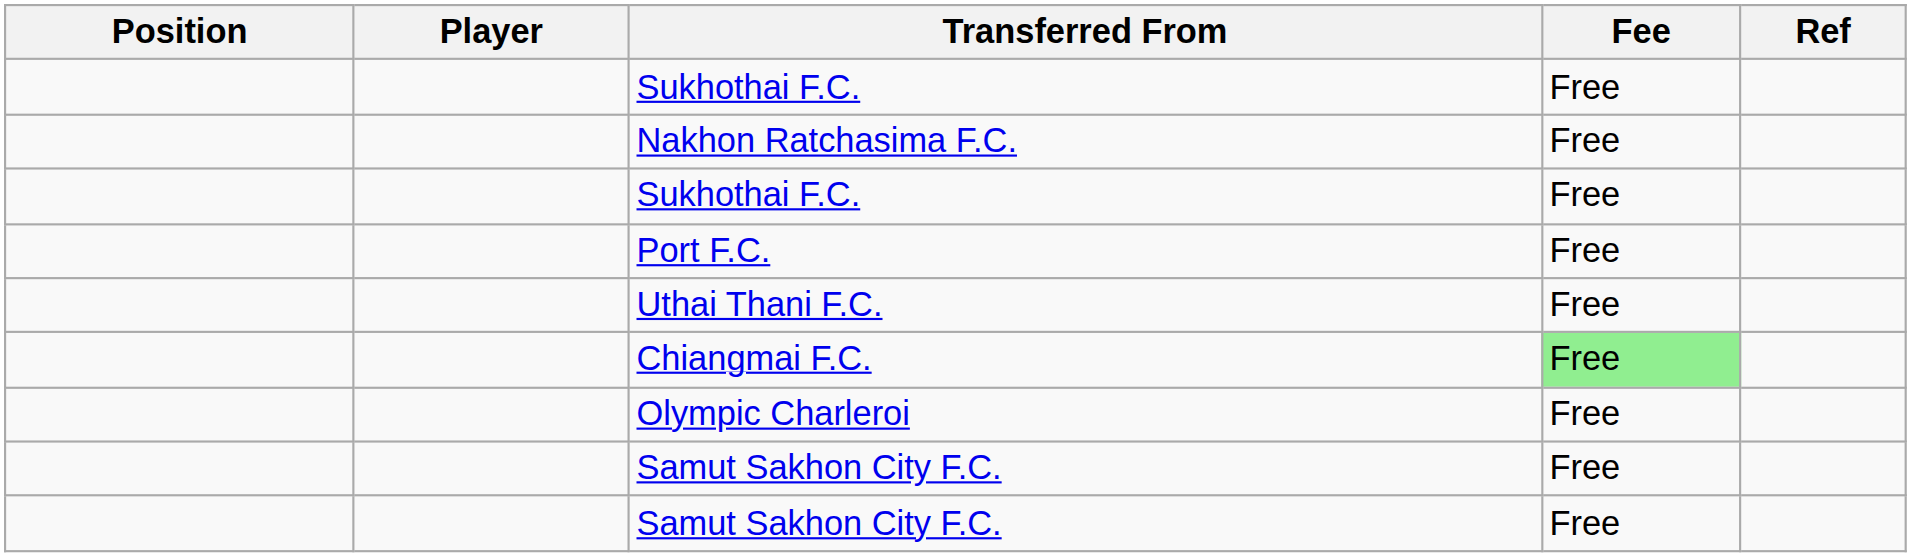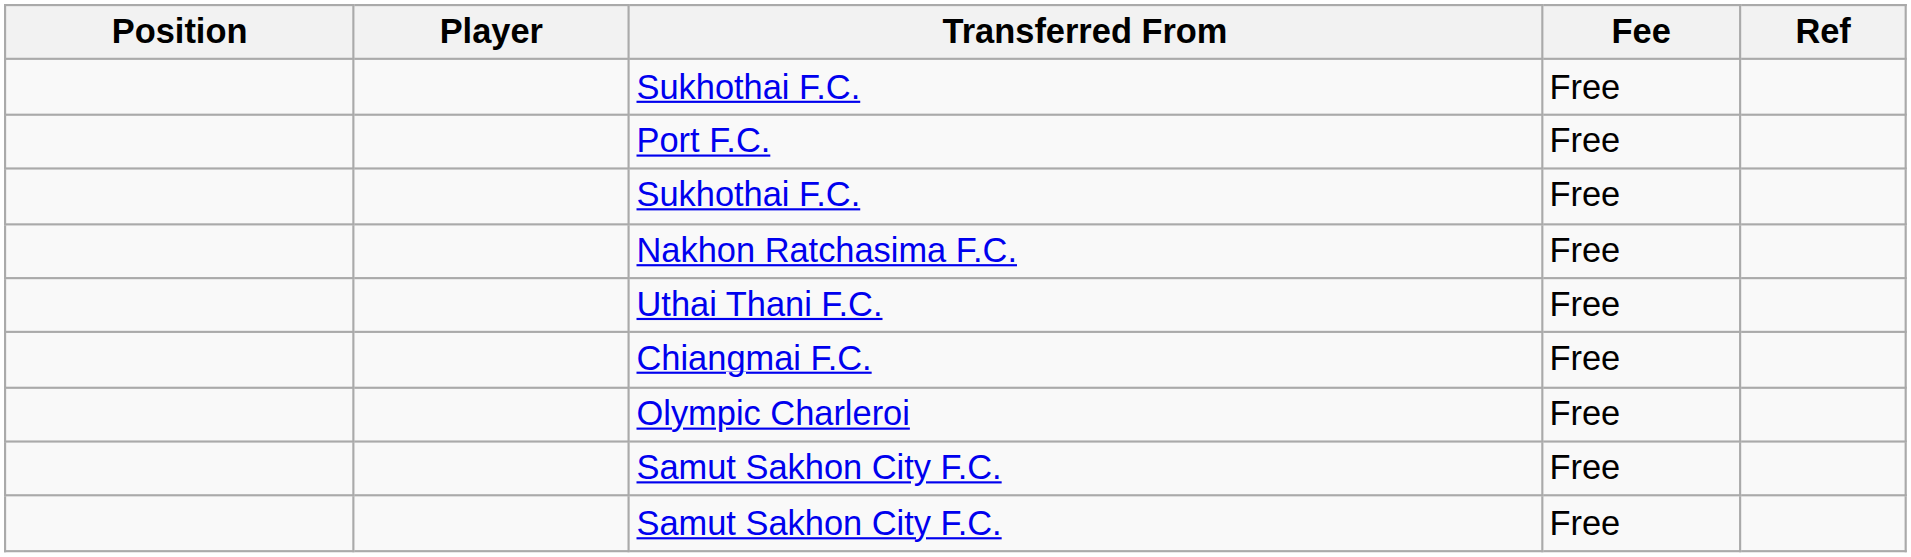 <table class="wikitable sortable" style="width:70%; text-align:center; font-size:100%; text-align:left;">
 <tr>
 <th>Position</th>
 <th>Player</th>
 <th>Transferred From</th>
 <th>Fee</th>
 <th>Ref</th>
 </tr>
 <tr>
 <td></td>
 <td></td>
 <td> <a href='#'>Sukhothai F.C.</a></td>
 <td>Free</td>
 <td></td>
 </tr>
 <tr>
 <td></td>
 <td></td>
-<td> <a href='#'>Nakhon Ratchasima F.C.</a></td>
+<td> <a href='#'>Port F.C.</a></td>
 <td>Free</td>
 <td></td>
 </tr>
 <tr>
 <td></td>
 <td></td>
 <td> <a href='#'>Sukhothai F.C.</a></td>
 <td>Free</td>
 <td></td>
 </tr>
 <tr>
 <td></td>
 <td></td>
-<td> <a href='#'>Port F.C.</a></td>
+<td> <a href='#'>Nakhon Ratchasima F.C.</a></td>
 <td>Free</td>
 <td></td>
 </tr>
 <tr>
 <td></td>
 <td></td>
 <td> <a href='#'>Uthai Thani F.C.</a></td>
 <td>Free</td>
 <td></td>
 </tr>
 <tr>
 <td></td>
 <td></td>
 <td> <a href='#'>Chiangmai F.C.</a></td>
-<td style="background: lightgreen;">Free</td>
+<td>Free</td>
 <td></td>
 </tr>
 <tr>
 <td></td>
 <td></td>
 <td> <a href='#'>Olympic Charleroi</a></td>
 <td>Free</td>
 <td></td>
 </tr>
 <tr>
 <td></td>
 <td></td>
 <td> <a href='#'>Samut Sakhon City F.C.</a></td>
 <td>Free</td>
 <td></td>
 </tr>
 <tr>
 <td></td>
 <td></td>
 <td> <a href='#'>Samut Sakhon City F.C.</a></td>
 <td>Free</td>
 <td></td>
 </tr>
 </table>
